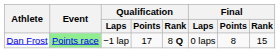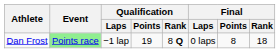 <table class="wikitable" style="font-size:90%">
 <tr>
 <th rowspan=2>Athlete</th>
 <th rowspan=2>Event</th>
 <th colspan=3>Qualification</th>
 <th colspan=3>Final</th>
 </tr>
 <tr style="font-size:95%">
 <th>Laps</th>
 <th>Points</th>
 <th>Rank</th>
 <th>Laps</th>
 <th>Points</th>
 <th>Rank</th>
 </tr>
 <tr align=center>
 <td align=left><a href='#'>Dan Frost</a></td>
 <td align=left style="background: lightgreen;"><a href='#'>Points race</a></td>
 <td>−1 lap</td>
-<td>17</td>
+<td>19</td>
 <td>8 <strong>Q</strong></td>
 <td>0 laps</td>
 <td>8</td>
-<td>15</td>
+<td>18</td>
 </tr>
 </table>
